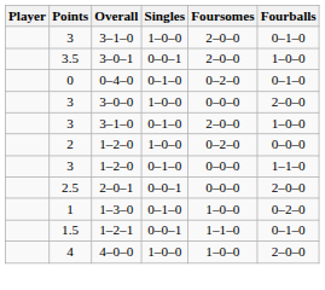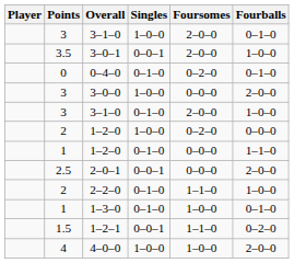 <table class="wikitable sortable" style="text-align:center">
 <tr>
 <th>Player</th>
 <th>Points</th>
 <th>Overall</th>
 <th>Singles</th>
 <th>Foursomes</th>
 <th>Fourballs</th>
 </tr>
 <tr>
 <td align=left></td>
 <td>3</td>
 <td>3–1–0</td>
 <td>1–0–0</td>
 <td>2–0–0</td>
 <td>0–1–0</td>
 </tr>
 <tr>
 <td align=left></td>
 <td>3.5</td>
 <td>3–0–1</td>
 <td>0–0–1</td>
 <td>2–0–0</td>
 <td>1–0–0</td>
 </tr>
 <tr>
 <td align=left></td>
 <td>0</td>
 <td>0–4–0</td>
 <td>0–1–0</td>
 <td>0–2–0</td>
 <td>0–1–0</td>
 </tr>
 <tr>
 <td align=left></td>
 <td>3</td>
 <td>3–0–0</td>
 <td>1–0–0</td>
 <td>0–0–0</td>
 <td>2–0–0</td>
 </tr>
 <tr>
 <td align=left></td>
 <td>3</td>
 <td>3–1–0</td>
 <td>0–1–0</td>
 <td>2–0–0</td>
 <td>1–0–0</td>
 </tr>
 <tr>
 <td align=left></td>
 <td>2</td>
 <td>1–2–0</td>
 <td>1–0–0</td>
 <td>0–2–0</td>
 <td>0–0–0</td>
 </tr>
 <tr>
 <td align=left></td>
-<td>3</td>
+<td>1</td>
 <td>1–2–0</td>
 <td>0–1–0</td>
 <td>0–0–0</td>
 <td>1–1–0</td>
 </tr>
 <tr>
 <td align=left></td>
 <td>2.5</td>
 <td>2–0–1</td>
 <td>0–0–1</td>
 <td>0–0–0</td>
 <td>2–0–0</td>
 </tr>
 <tr>
 <td align=left></td>
+<td>2</td>
+<td>2–2–0</td>
+<td>0–1–0</td>
+<td>1–1–0</td>
+<td>1–0–0</td>
+</tr>
+<tr>
+<td align=left></td>
 <td>1</td>
 <td>1–3–0</td>
 <td>0–1–0</td>
 <td>1–0–0</td>
-<td>0–2–0</td>
+<td>0–1–0</td>
 </tr>
 <tr>
 <td align=left></td>
 <td>1.5</td>
 <td>1–2–1</td>
 <td>0–0–1</td>
 <td>1–1–0</td>
-<td>0–1–0</td>
+<td>0–2–0</td>
 </tr>
 <tr>
 <td align=left></td>
 <td>4</td>
 <td>4–0–0</td>
 <td>1–0–0</td>
 <td>1–0–0</td>
 <td>2–0–0</td>
 </tr>
 </table>
